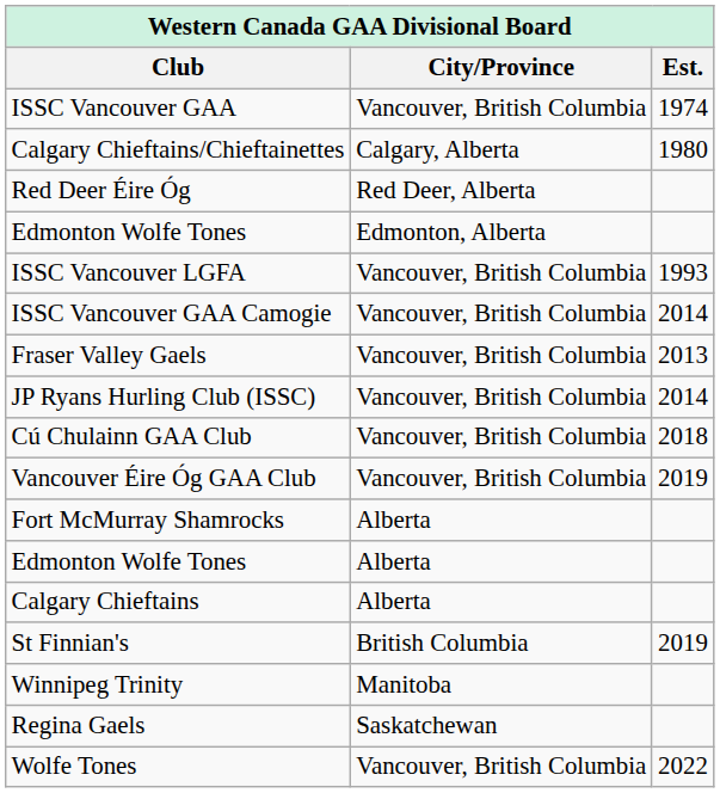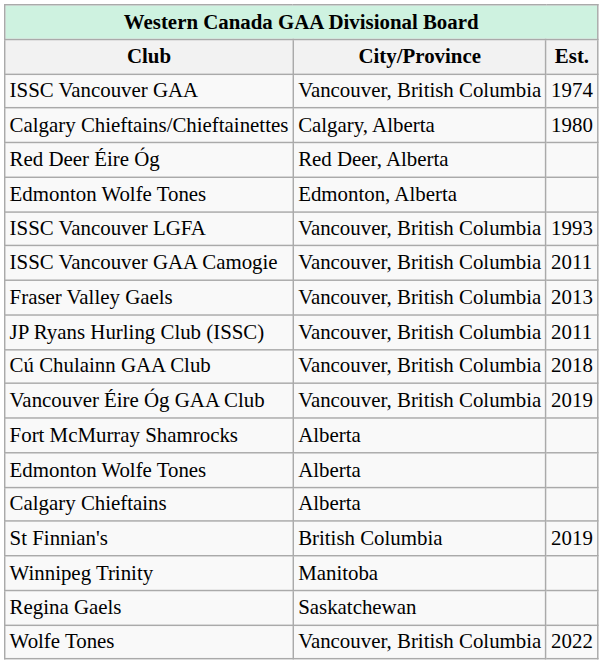 <table class="wikitable" style="text-align:left; font-size:90%;">
 <tr>
 <th style=background:#CEF2E0 colspan=4><span>Western Canada GAA Divisional Board</span></th>
 </tr>
 <tr>
 <th>Club</th>
 <th>City/Province</th>
 <th>Est.</th>
 </tr>
 <tr>
 <td>ISSC Vancouver GAA</td>
 <td> Vancouver, British Columbia</td>
 <td>1974</td>
 </tr>
 <tr>
 <td>Calgary Chieftains/Chieftainettes</td>
 <td> Calgary, Alberta</td>
 <td>1980</td>
 </tr>
 <tr>
 <td>Red Deer Éire Óg</td>
 <td> Red Deer, Alberta</td>
 <td></td>
 </tr>
 <tr>
 <td>Edmonton Wolfe Tones</td>
 <td> Edmonton, Alberta</td>
 <td></td>
 </tr>
 <tr>
 <td>ISSC Vancouver LGFA</td>
 <td> Vancouver, British Columbia</td>
 <td>1993</td>
 </tr>
 <tr>
 <td>ISSC Vancouver GAA Camogie</td>
 <td> Vancouver, British Columbia</td>
-<td>2014</td>
+<td>2011</td>
 </tr>
 <tr>
 <td>Fraser Valley Gaels</td>
 <td> Vancouver, British Columbia</td>
 <td>2013</td>
 </tr>
 <tr>
 <td>JP Ryans Hurling Club (ISSC)</td>
 <td> Vancouver, British Columbia</td>
-<td>2014</td>
+<td>2011</td>
 </tr>
 <tr>
 <td>Cú Chulainn GAA Club</td>
 <td> Vancouver, British Columbia</td>
 <td>2018</td>
 </tr>
 <tr>
 <td>Vancouver Éire Óg GAA Club</td>
 <td> Vancouver, British Columbia</td>
 <td>2019</td>
 </tr>
 <tr>
 <td>Fort McMurray Shamrocks</td>
 <td> Alberta</td>
 <td></td>
 </tr>
 <tr>
 <td>Edmonton Wolfe Tones</td>
 <td> Alberta</td>
 <td></td>
 </tr>
 <tr>
 <td>Calgary Chieftains</td>
 <td> Alberta</td>
 <td></td>
 </tr>
 <tr>
 <td>St Finnian's</td>
 <td> British Columbia</td>
 <td>2019</td>
 </tr>
 <tr>
 <td>Winnipeg Trinity</td>
 <td> Manitoba</td>
 <td></td>
 </tr>
 <tr>
 <td>Regina Gaels</td>
 <td> Saskatchewan</td>
 <td></td>
 </tr>
 <tr>
 <td>Wolfe Tones</td>
 <td> Vancouver, British Columbia</td>
 <td>2022</td>
 </tr>
 </table>
